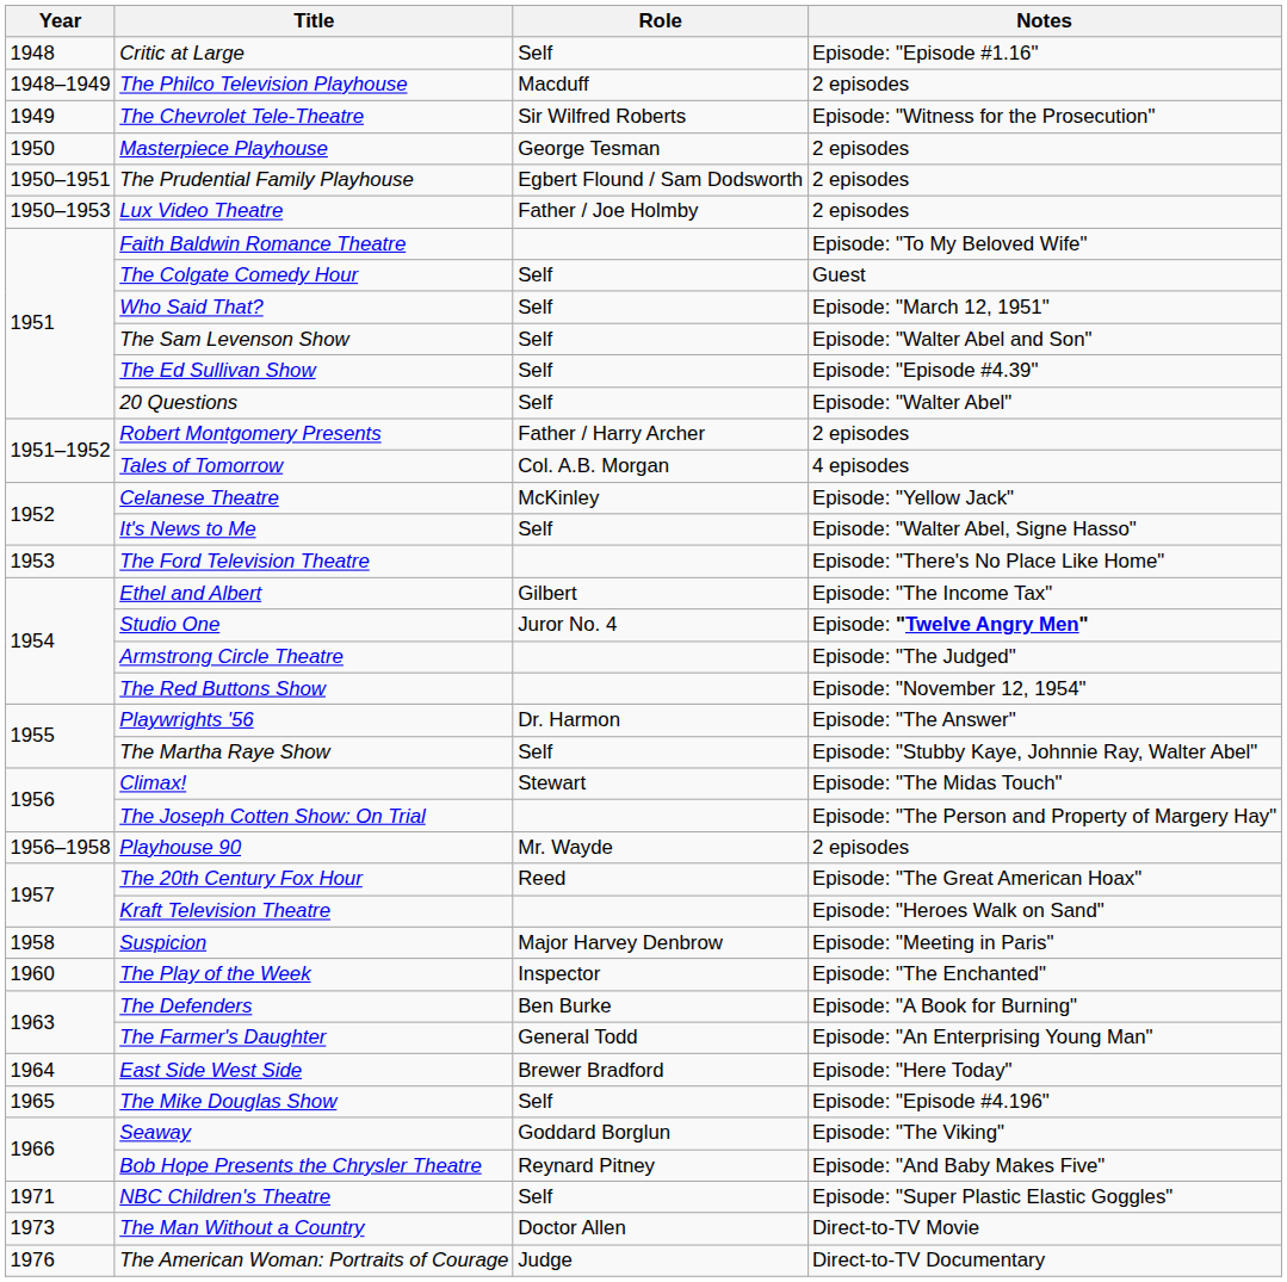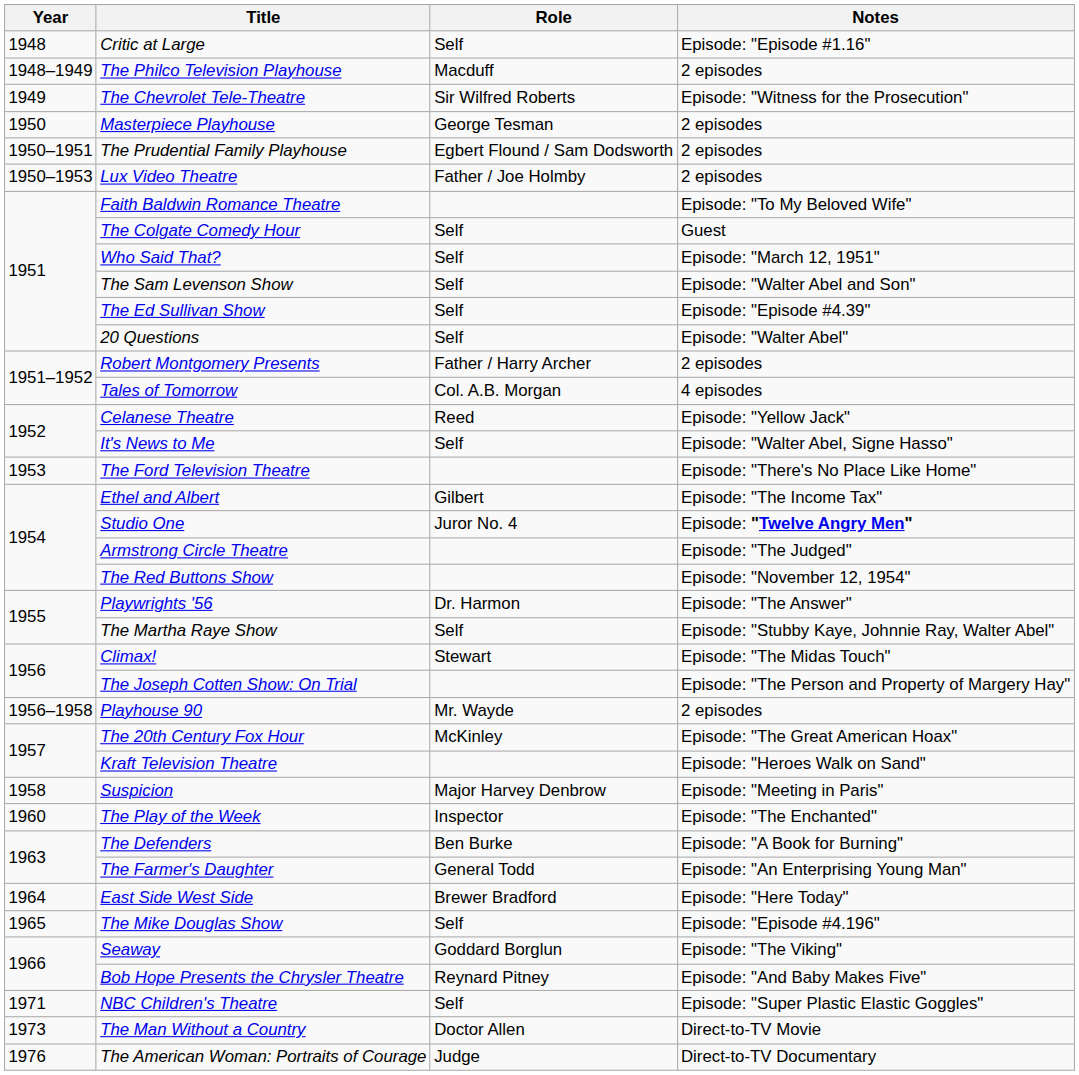 <table class="wikitable sortable">
 <tr>
 <th>Year</th>
 <th>Title</th>
 <th>Role</th>
 <th>Notes</th>
 </tr>
 <tr>
 <td>1948</td>
 <td><em>Critic at Large</em></td>
 <td>Self</td>
 <td>Episode: "Episode #1.16"</td>
 </tr>
 <tr>
 <td>1948–1949</td>
 <td><em><a href='#'>The Philco Television Playhouse</a></em></td>
 <td>Macduff</td>
 <td>2 episodes</td>
 </tr>
 <tr>
 <td>1949</td>
 <td><em><a href='#'>The Chevrolet Tele-Theatre</a></em></td>
 <td>Sir Wilfred Roberts</td>
 <td>Episode: "Witness for the Prosecution"</td>
 </tr>
 <tr>
 <td>1950</td>
 <td><em><a href='#'>Masterpiece Playhouse</a></em></td>
 <td>George Tesman</td>
 <td>2 episodes</td>
 </tr>
 <tr>
 <td>1950–1951</td>
 <td><em>The Prudential Family Playhouse</em></td>
 <td>Egbert Flound / Sam Dodsworth</td>
 <td>2 episodes</td>
 </tr>
 <tr>
 <td>1950–1953</td>
 <td><em><a href='#'>Lux Video Theatre</a></em></td>
 <td>Father / Joe Holmby</td>
 <td>2 episodes</td>
 </tr>
 <tr>
 <td rowspan="6">1951</td>
 <td><em><a href='#'>Faith Baldwin Romance Theatre</a></em></td>
 <td></td>
 <td>Episode: "To My Beloved Wife"</td>
 </tr>
 <tr>
 <td><em><a href='#'>The Colgate Comedy Hour</a></em></td>
 <td>Self</td>
 <td>Guest</td>
 </tr>
 <tr>
 <td><em><a href='#'>Who Said That?</a></em></td>
 <td>Self</td>
 <td>Episode: "March 12, 1951"</td>
 </tr>
 <tr>
 <td><em>The Sam Levenson Show</em></td>
 <td>Self</td>
 <td>Episode: "Walter Abel and Son"</td>
 </tr>
 <tr>
 <td><em><a href='#'>The Ed Sullivan Show</a></em></td>
 <td>Self</td>
 <td>Episode: "Episode #4.39"</td>
 </tr>
 <tr>
 <td><em>20 Questions</em></td>
 <td>Self</td>
 <td>Episode: "Walter Abel"</td>
 </tr>
 <tr>
 <td rowspan="2">1951–1952</td>
 <td><em><a href='#'>Robert Montgomery Presents</a></em></td>
 <td>Father / Harry Archer</td>
 <td>2 episodes</td>
 </tr>
 <tr>
 <td><em><a href='#'>Tales of Tomorrow</a></em></td>
 <td>Col. A.B. Morgan</td>
 <td>4 episodes</td>
 </tr>
 <tr>
 <td rowspan="2">1952</td>
 <td><em><a href='#'>Celanese Theatre</a></em></td>
-<td>McKinley</td>
+<td>Reed</td>
 <td>Episode: "Yellow Jack"</td>
 </tr>
 <tr>
 <td><em><a href='#'>It's News to Me</a></em></td>
 <td>Self</td>
 <td>Episode: "Walter Abel, Signe Hasso"</td>
 </tr>
 <tr>
 <td>1953</td>
 <td><em><a href='#'>The Ford Television Theatre</a></em></td>
 <td></td>
 <td>Episode: "There's No Place Like Home"</td>
 </tr>
 <tr>
 <td rowspan="4">1954</td>
 <td><em><a href='#'>Ethel and Albert</a></em></td>
 <td>Gilbert</td>
 <td>Episode: "The Income Tax"</td>
 </tr>
 <tr>
 <td><em><a href='#'>Studio One</a></em></td>
 <td>Juror No. 4</td>
 <td>Episode: <strong>"<a href='#'>Twelve Angry Men</a>"</strong></td>
 </tr>
 <tr>
 <td><em><a href='#'>Armstrong Circle Theatre</a></em></td>
 <td></td>
 <td>Episode: "The Judged"</td>
 </tr>
 <tr>
 <td><em><a href='#'>The Red Buttons Show</a></em></td>
 <td></td>
 <td>Episode: "November 12, 1954"</td>
 </tr>
 <tr>
 <td rowspan="2">1955</td>
 <td><em><a href='#'>Playwrights '56</a></em></td>
 <td>Dr. Harmon</td>
 <td>Episode: "The Answer"</td>
 </tr>
 <tr>
 <td><em>The Martha Raye Show</em></td>
 <td>Self</td>
 <td>Episode: "Stubby Kaye, Johnnie Ray, Walter Abel"</td>
 </tr>
 <tr>
 <td rowspan="2">1956</td>
 <td><em><a href='#'>Climax!</a></em></td>
 <td>Stewart</td>
 <td>Episode: "The Midas Touch"</td>
 </tr>
 <tr>
 <td><em><a href='#'>The Joseph Cotten Show: On Trial</a></em></td>
 <td></td>
 <td>Episode: "The Person and Property of Margery Hay"</td>
 </tr>
 <tr>
 <td>1956–1958</td>
 <td><em><a href='#'>Playhouse 90</a></em></td>
 <td>Mr. Wayde</td>
 <td>2 episodes</td>
 </tr>
 <tr>
 <td rowspan="2">1957</td>
 <td><em><a href='#'>The 20th Century Fox Hour</a></em></td>
-<td>Reed</td>
+<td>McKinley</td>
 <td>Episode: "The Great American Hoax"</td>
 </tr>
 <tr>
 <td><em><a href='#'>Kraft Television Theatre</a></em></td>
 <td></td>
 <td>Episode: "Heroes Walk on Sand"</td>
 </tr>
 <tr>
 <td>1958</td>
 <td><em><a href='#'>Suspicion</a></em></td>
 <td>Major Harvey Denbrow</td>
 <td>Episode: "Meeting in Paris"</td>
 </tr>
 <tr>
 <td>1960</td>
 <td><em><a href='#'>The Play of the Week</a></em></td>
 <td>Inspector</td>
 <td>Episode: "The Enchanted"</td>
 </tr>
 <tr>
 <td rowspan="2">1963</td>
 <td><em><a href='#'>The Defenders</a></em></td>
 <td>Ben Burke</td>
 <td>Episode: "A Book for Burning"</td>
 </tr>
 <tr>
 <td><em><a href='#'>The Farmer's Daughter</a></em></td>
 <td>General Todd</td>
 <td>Episode: "An Enterprising Young Man"</td>
 </tr>
 <tr>
 <td>1964</td>
 <td><em><a href='#'>East Side West Side</a></em></td>
 <td>Brewer Bradford</td>
 <td>Episode: "Here Today"</td>
 </tr>
 <tr>
 <td>1965</td>
 <td><em><a href='#'>The Mike Douglas Show</a></em></td>
 <td>Self</td>
 <td>Episode: "Episode #4.196"</td>
 </tr>
 <tr>
 <td rowspan="2">1966</td>
 <td><em><a href='#'>Seaway</a></em></td>
 <td>Goddard Borglun</td>
 <td>Episode: "The Viking"</td>
 </tr>
 <tr>
 <td><em><a href='#'>Bob Hope Presents the Chrysler Theatre</a></em></td>
 <td>Reynard Pitney</td>
 <td>Episode: "And Baby Makes Five"</td>
 </tr>
 <tr>
 <td>1971</td>
 <td><em><a href='#'>NBC Children's Theatre</a></em></td>
 <td>Self</td>
 <td>Episode: "Super Plastic Elastic Goggles"</td>
 </tr>
 <tr>
 <td>1973</td>
 <td><em><a href='#'>The Man Without a Country</a></em></td>
 <td>Doctor Allen</td>
 <td>Direct-to-TV Movie</td>
 </tr>
 <tr>
 <td>1976</td>
 <td><em>The American Woman: Portraits of Courage</em></td>
 <td>Judge</td>
 <td>Direct-to-TV Documentary</td>
 </tr>
 </table>
